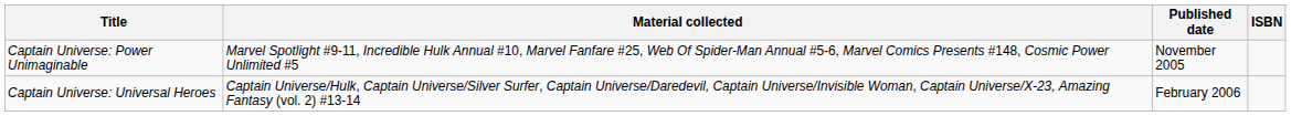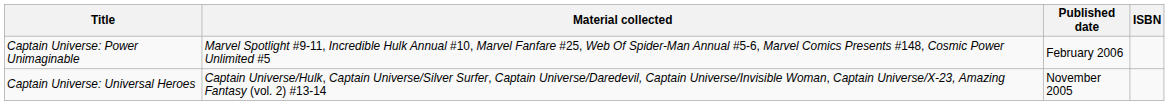 <table class="wikitable">
 <tr>
 <th>Title</th>
 <th>Material collected</th>
 <th>Published date</th>
 <th>ISBN</th>
 </tr>
 <tr>
 <td><em>Captain Universe: Power Unimaginable</em></td>
 <td><em>Marvel Spotlight</em> #9-11, <em>Incredible Hulk Annual</em> #10, <em>Marvel Fanfare</em> #25, <em>Web Of Spider-Man Annual</em> #5-6, <em>Marvel Comics Presents</em> #148, <em>Cosmic Power Unlimited</em> #5</td>
-<td>November 2005</td>
+<td>February 2006</td>
 <td></td>
 </tr>
 <tr>
 <td><em>Captain Universe: Universal Heroes</em></td>
 <td><em>Captain Universe/Hulk</em>, <em>Captain Universe/Silver Surfer</em>, <em>Captain Universe/Daredevil,</em> <em>Captain Universe/Invisible Woman</em>, <em>Captain Universe/X-23,</em> <em>Amazing Fantasy</em> (vol. 2) #13-14</td>
-<td>February 2006</td>
+<td>November 2005</td>
 <td></td>
 </tr>
 </table>
